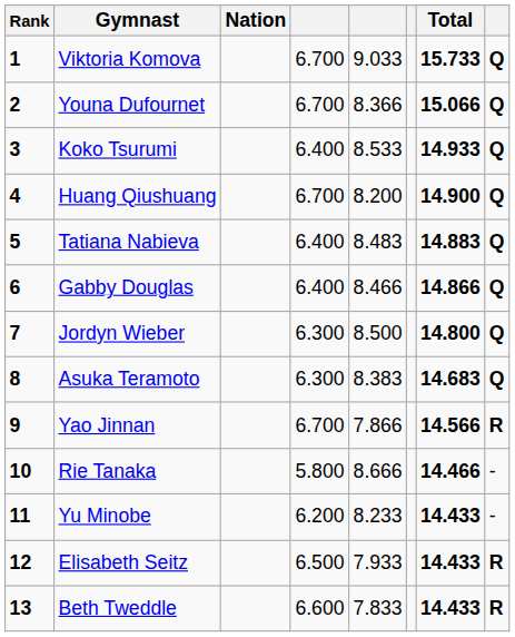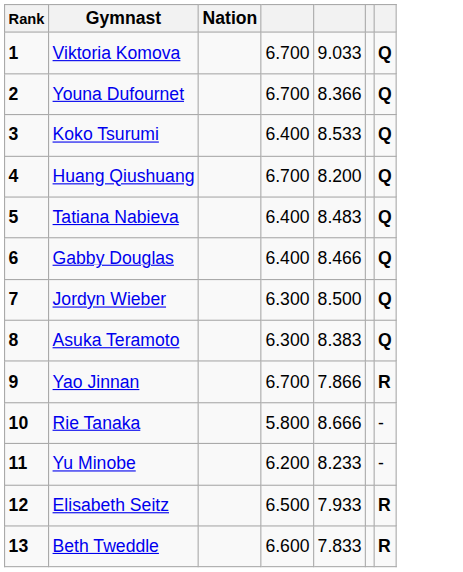 <table class="wikitable sortable">
 <tr>
 <th scope="col"><small>Rank</small></th>
 <th scope="col">Gymnast</th>
 <th scope="col">Nation</th>
 <th scope="col"><small></small></th>
 <th scope="col"><small></small></th>
 <th scope="col"><small></small></th>
-<th scope="col">Total</th>
 <th scope="col"><small></small></th>
 </tr>
 <tr>
 <td scope="row"><strong>1</strong></td>
 <td height="30" align="left"><a href='#'>Viktoria Komova</a></td>
 <td><small></small></td>
 <td>6.700</td>
 <td>9.033</td>
 <td></td>
-<td><strong>15.733</strong></td>
 <td><strong>Q</strong></td>
 </tr>
 <tr>
 <td scope="row"><strong>2</strong></td>
 <td height="30" align="left"><a href='#'>Youna Dufournet</a></td>
 <td><small></small></td>
 <td>6.700</td>
 <td>8.366</td>
 <td></td>
-<td><strong>15.066</strong></td>
 <td><strong>Q</strong></td>
 </tr>
 <tr>
 <td scope="row"><strong>3</strong></td>
 <td height="30" align="left"><a href='#'>Koko Tsurumi</a></td>
 <td><small></small></td>
 <td>6.400</td>
 <td>8.533</td>
 <td></td>
-<td><strong>14.933</strong></td>
 <td><strong>Q</strong></td>
 </tr>
 <tr>
 <td scope="row"><strong>4</strong></td>
 <td height="30" align="left"><a href='#'>Huang Qiushuang</a></td>
 <td><small></small></td>
 <td>6.700</td>
 <td>8.200</td>
 <td></td>
-<td><strong>14.900</strong></td>
 <td><strong>Q</strong></td>
 </tr>
 <tr>
 <td scope="row"><strong>5</strong></td>
 <td height="30" align="left"><a href='#'>Tatiana Nabieva</a></td>
 <td><small></small></td>
 <td>6.400</td>
 <td>8.483</td>
 <td></td>
-<td><strong>14.883</strong></td>
 <td><strong>Q</strong></td>
 </tr>
 <tr>
 <td scope="row"><strong>6</strong></td>
 <td height="30" align="left"><a href='#'>Gabby Douglas</a></td>
 <td><small></small></td>
 <td>6.400</td>
 <td>8.466</td>
 <td></td>
-<td><strong>14.866</strong></td>
 <td><strong>Q</strong></td>
 </tr>
 <tr>
 <td scope="row"><strong>7</strong></td>
 <td height="30" align="left"><a href='#'>Jordyn Wieber</a></td>
 <td><small></small></td>
 <td>6.300</td>
 <td>8.500</td>
 <td></td>
-<td><strong>14.800</strong></td>
 <td><strong>Q</strong></td>
 </tr>
 <tr>
 <td scope="row"><strong>8</strong></td>
 <td height="30" align="left"><a href='#'>Asuka Teramoto</a></td>
 <td><small></small></td>
 <td>6.300</td>
 <td>8.383</td>
 <td></td>
-<td><strong>14.683</strong></td>
 <td><strong>Q</strong></td>
 </tr>
 <tr>
 <td scope="row"><strong>9</strong></td>
 <td height="30" align="left"><a href='#'>Yao Jinnan</a></td>
 <td><small></small></td>
 <td>6.700</td>
 <td>7.866</td>
 <td></td>
-<td><strong>14.566</strong></td>
 <td><strong>R</strong></td>
 </tr>
 <tr>
 <td scope="row"><strong>10</strong></td>
 <td height="30" align="left"><a href='#'>Rie Tanaka</a></td>
 <td><small></small></td>
 <td>5.800</td>
 <td>8.666</td>
 <td></td>
-<td><strong>14.466</strong></td>
 <td>-</td>
 </tr>
 <tr>
 <td scope="row"><strong>11</strong></td>
 <td height="30" align="left"><a href='#'>Yu Minobe</a></td>
 <td><small></small></td>
 <td>6.200</td>
 <td>8.233</td>
 <td></td>
-<td><strong>14.433</strong></td>
 <td>-</td>
 </tr>
 <tr>
 <td scope="row"><strong>12</strong></td>
 <td height="30" align="left"><a href='#'>Elisabeth Seitz</a></td>
 <td><small></small></td>
 <td>6.500</td>
 <td>7.933</td>
 <td></td>
-<td><strong>14.433</strong></td>
 <td><strong>R</strong></td>
 </tr>
 <tr>
 <td scope="row"><strong>13</strong></td>
 <td height="30" align="left"><a href='#'>Beth Tweddle</a></td>
 <td><small></small></td>
 <td>6.600</td>
 <td>7.833</td>
 <td></td>
-<td><strong>14.433</strong></td>
 <td><strong>R</strong></td>
 </tr>
 </table>
